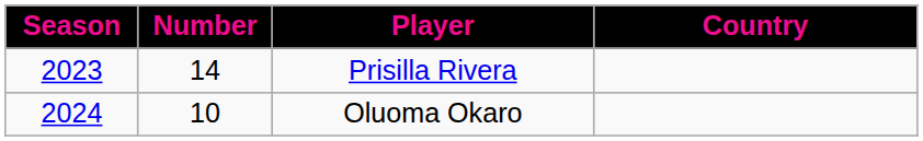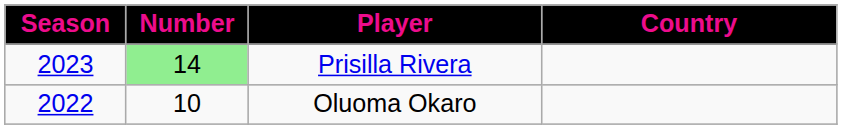 <table class="wikitable">
 <tr>
 <th width=70px style="background: black; color: #ed0c8c; text-align: center">Season</th>
 <th width=70px style="background: black; color: #ed0c8c">Number</th>
 <th width=180px style="background: black; color: #ed0c8c">Player</th>
 <th width=180px style="background: black; color: #ed0c8c">Country</th>
 </tr>
 <tr align=center>
 <td><a href='#'>2023</a></td>
-<td>14</td>
+<td style="background: lightgreen;">14</td>
 <td><a href='#'>Prisilla Rivera</a></td>
 <td></td>
 </tr>
 <tr align=center>
-<td><a href='#'>2024</a></td>
+<td><a href='#'>2022</a></td>
 <td>10</td>
 <td>Oluoma Okaro</td>
 <td></td>
 </tr>
 </table>
